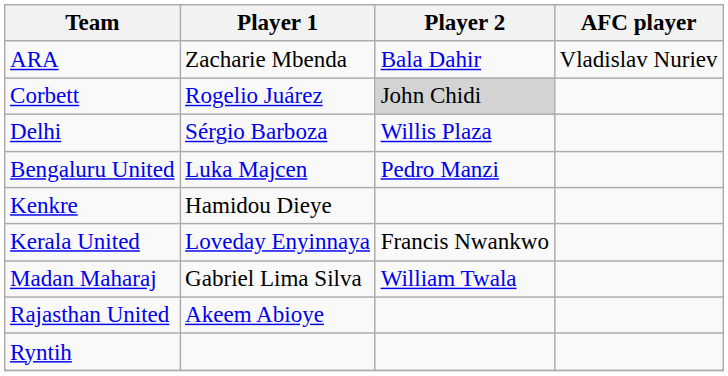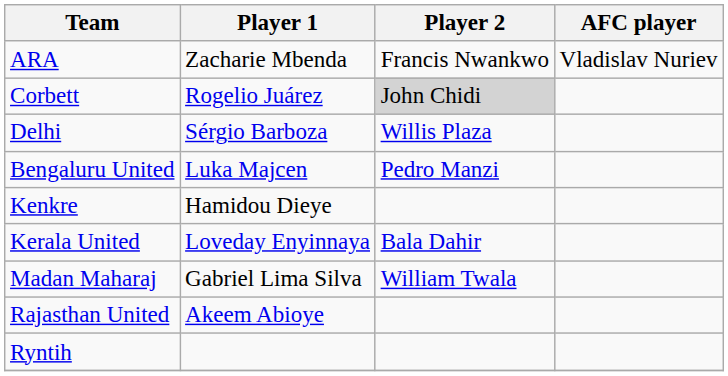 <table class="sortable wikitable" style="text-align: left; font-size:100%">
 <tr>
 <th style="text-align:center;">Team</th>
 <th style="text-align:center;">Player 1</th>
 <th style="text-align:center;">Player 2</th>
 <th style="text-align:center;">AFC player</th>
 </tr>
 <tr>
 <td><a href='#'>ARA</a></td>
 <td> Zacharie Mbenda</td>
-<td> <a href='#'>Bala Dahir</a></td>
+<td> Francis Nwankwo</td>
 <td> Vladislav Nuriev</td>
 </tr>
 <tr>
 <td><a href='#'>Corbett</a></td>
 <td> <a href='#'>Rogelio Juárez</a></td>
 <td style="background: lightgrey;"> John Chidi</td>
 <td></td>
 </tr>
 <tr>
 <td><a href='#'>Delhi</a></td>
 <td> <a href='#'>Sérgio Barboza</a></td>
 <td> <a href='#'>Willis Plaza</a></td>
 <td></td>
 </tr>
 <tr>
 <td><a href='#'>Bengaluru United</a></td>
 <td> <a href='#'>Luka Majcen</a></td>
 <td> <a href='#'>Pedro Manzi</a></td>
 <td></td>
 </tr>
 <tr>
 <td><a href='#'>Kenkre</a></td>
 <td> Hamidou Dieye</td>
 <td></td>
 <td></td>
 </tr>
 <tr>
 <td><a href='#'>Kerala United</a></td>
 <td> <a href='#'>Loveday Enyinnaya</a></td>
-<td> Francis Nwankwo</td>
+<td> <a href='#'>Bala Dahir</a></td>
 <td></td>
 </tr>
 <tr>
 <td><a href='#'>Madan Maharaj</a></td>
 <td> Gabriel Lima Silva</td>
 <td> <a href='#'>William Twala</a></td>
 <td></td>
 </tr>
 <tr>
 <td><a href='#'>Rajasthan United</a></td>
 <td> <a href='#'>Akeem Abioye</a></td>
 <td></td>
 <td></td>
 </tr>
 <tr>
 <td><a href='#'>Ryntih</a></td>
 <td></td>
 <td></td>
 <td></td>
 </tr>
 <tr>
 </tr>
 </table>
